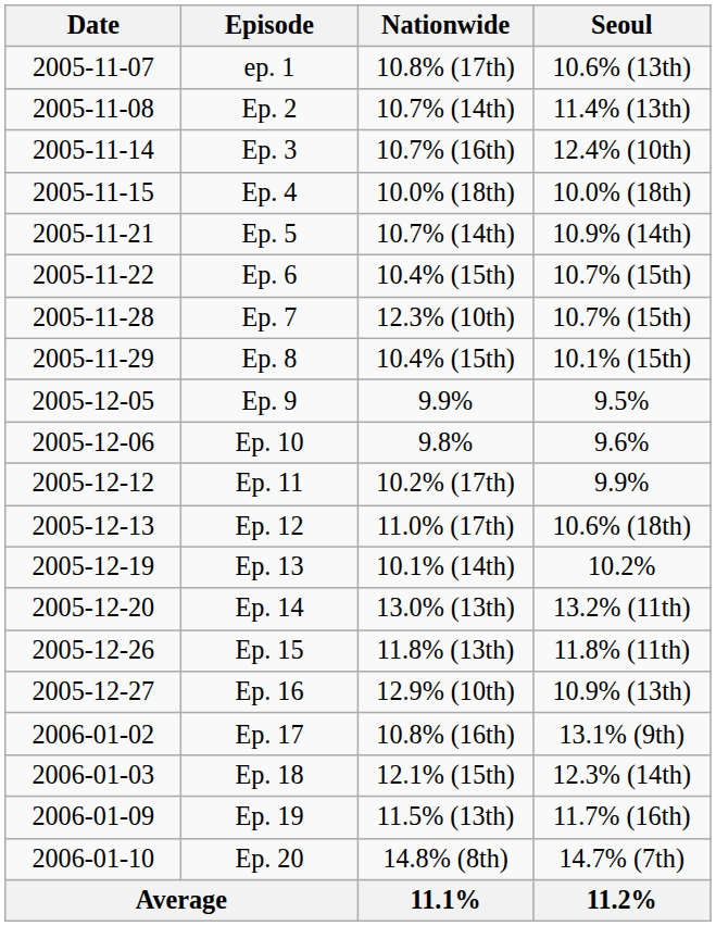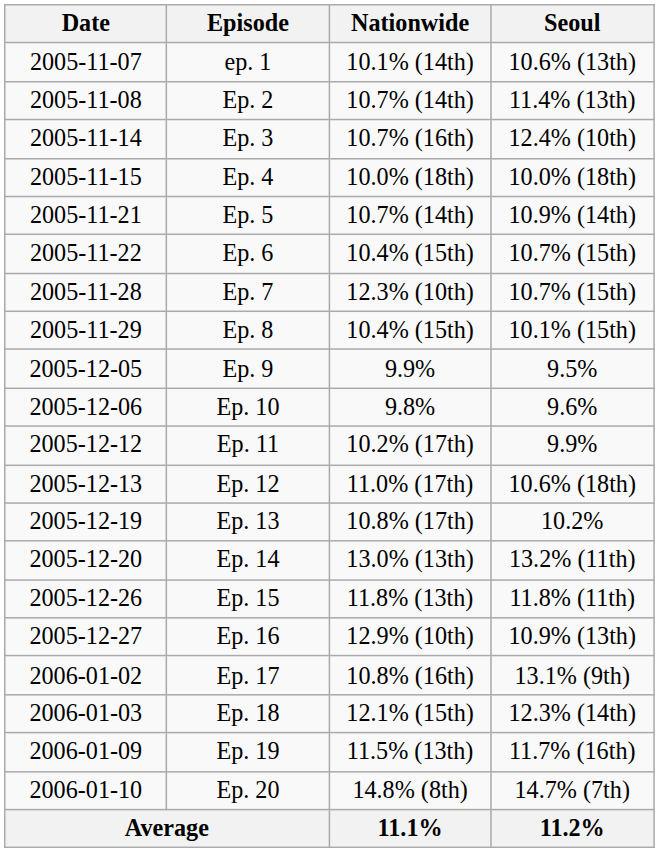 <table class="wikitable">
 <tr>
 <th width=100>Date</th>
 <th width=100>Episode</th>
 <th width=100>Nationwide</th>
 <th width=100>Seoul</th>
 </tr>
 <tr align=center>
 <td>2005-11-07</td>
 <td>ep. 1</td>
-<td>10.8% (17th)</td>
+<td>10.1% (14th)</td>
 <td>10.6% (13th)</td>
 </tr>
 <tr align=center>
 <td>2005-11-08</td>
 <td>Ep. 2</td>
 <td>10.7% (14th)</td>
 <td>11.4% (13th)</td>
 </tr>
 <tr align=center>
 <td>2005-11-14</td>
 <td>Ep. 3</td>
 <td>10.7% (16th)</td>
 <td>12.4% (10th)</td>
 </tr>
 <tr align=center>
 <td>2005-11-15</td>
 <td>Ep. 4</td>
 <td>10.0% (18th)</td>
 <td>10.0% (18th)</td>
 </tr>
 <tr align=center>
 <td>2005-11-21</td>
 <td>Ep. 5</td>
 <td>10.7% (14th)</td>
 <td>10.9% (14th)</td>
 </tr>
 <tr align=center>
 <td>2005-11-22</td>
 <td>Ep. 6</td>
 <td>10.4% (15th)</td>
 <td>10.7% (15th)</td>
 </tr>
 <tr align=center>
 <td>2005-11-28</td>
 <td>Ep. 7</td>
 <td>12.3% (10th)</td>
 <td>10.7% (15th)</td>
 </tr>
 <tr align=center>
 <td>2005-11-29</td>
 <td>Ep. 8</td>
 <td>10.4% (15th)</td>
 <td>10.1% (15th)</td>
 </tr>
 <tr align=center>
 <td>2005-12-05</td>
 <td>Ep. 9</td>
 <td>9.9%</td>
 <td>9.5%</td>
 </tr>
 <tr align=center>
 <td>2005-12-06</td>
 <td>Ep. 10</td>
 <td>9.8%</td>
 <td>9.6%</td>
 </tr>
 <tr align=center>
 <td>2005-12-12</td>
 <td>Ep. 11</td>
 <td>10.2% (17th)</td>
 <td>9.9%</td>
 </tr>
 <tr align=center>
 <td>2005-12-13</td>
 <td>Ep. 12</td>
 <td>11.0% (17th)</td>
 <td>10.6% (18th)</td>
 </tr>
 <tr align=center>
 <td>2005-12-19</td>
 <td>Ep. 13</td>
-<td>10.1% (14th)</td>
+<td>10.8% (17th)</td>
 <td>10.2%</td>
 </tr>
 <tr align=center>
 <td>2005-12-20</td>
 <td>Ep. 14</td>
 <td>13.0% (13th)</td>
 <td>13.2% (11th)</td>
 </tr>
 <tr align=center>
 <td>2005-12-26</td>
 <td>Ep. 15</td>
 <td>11.8% (13th)</td>
 <td>11.8% (11th)</td>
 </tr>
 <tr align=center>
 <td>2005-12-27</td>
 <td>Ep. 16</td>
 <td>12.9% (10th)</td>
 <td>10.9% (13th)</td>
 </tr>
 <tr align=center>
 <td>2006-01-02</td>
 <td>Ep. 17</td>
 <td>10.8% (16th)</td>
 <td>13.1% (9th)</td>
 </tr>
 <tr align=center>
 <td>2006-01-03</td>
 <td>Ep. 18</td>
 <td>12.1% (15th)</td>
 <td>12.3% (14th)</td>
 </tr>
 <tr align=center>
 <td>2006-01-09</td>
 <td>Ep. 19</td>
 <td>11.5% (13th)</td>
 <td>11.7% (16th)</td>
 </tr>
 <tr align=center>
 <td>2006-01-10</td>
 <td>Ep. 20</td>
 <td>14.8% (8th)</td>
 <td>14.7% (7th)</td>
 </tr>
 <tr align="center">
 <th colspan=2>Average</th>
 <th>11.1%</th>
 <th>11.2%</th>
 </tr>
 </table>
